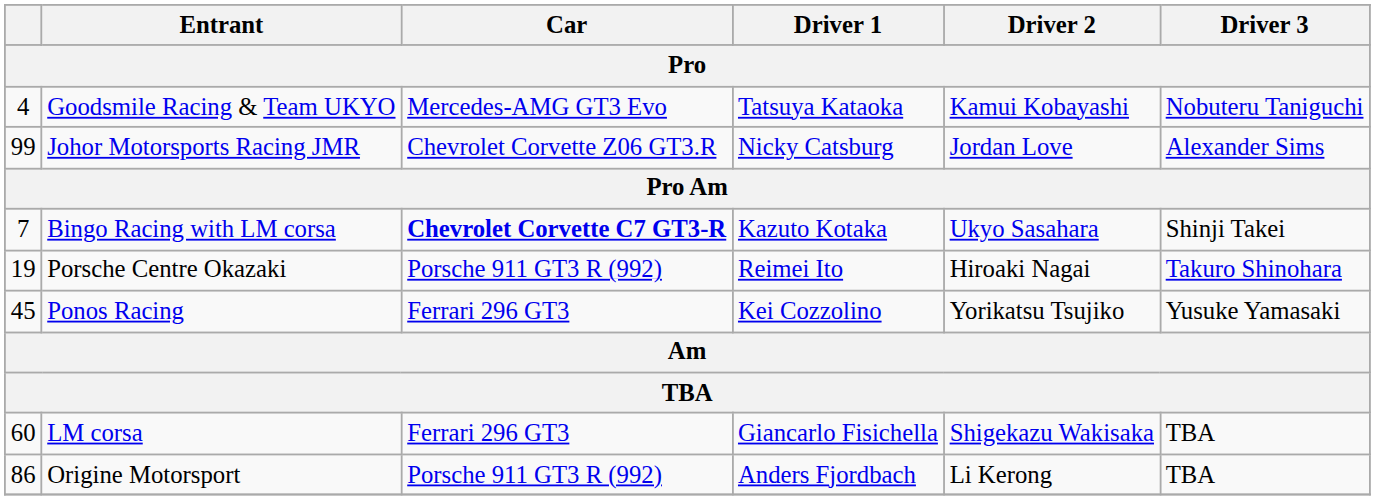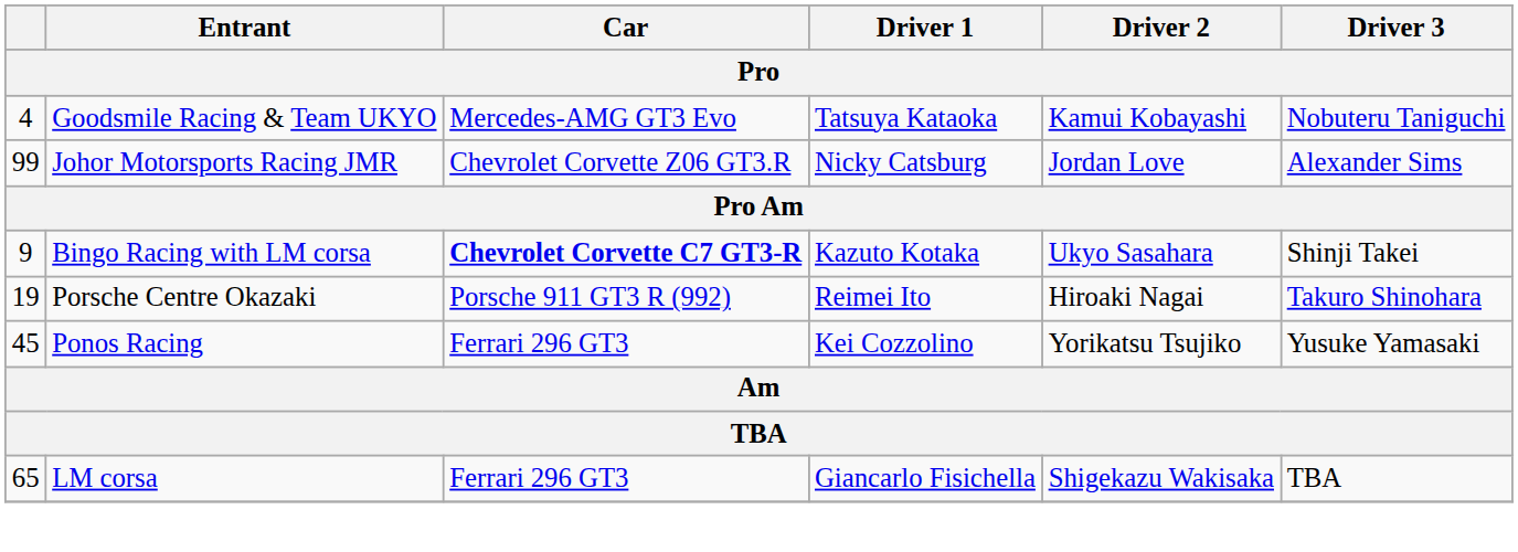 <table class="wikitable" style="font-size: 85%;">
 <tr>
 <th></th>
 <th>Entrant</th>
 <th>Car</th>
 <th>Driver 1</th>
 <th>Driver 2</th>
 <th>Driver 3</th>
 </tr>
 <tr>
 <th colspan="6">Pro</th>
 </tr>
 <tr>
 <td align=center>4</td>
 <td> <a href='#'>Goodsmile Racing</a> & <a href='#'>Team UKYO</a></td>
 <td><a href='#'>Mercedes-AMG GT3 Evo</a></td>
 <td> <a href='#'>Tatsuya Kataoka</a></td>
 <td> <a href='#'>Kamui Kobayashi</a></td>
 <td> <a href='#'>Nobuteru Taniguchi</a></td>
 </tr>
 <tr>
 <td align=center>99</td>
 <td> <a href='#'>Johor Motorsports Racing JMR</a></td>
 <td><a href='#'>Chevrolet Corvette Z06 GT3.R</a></td>
 <td> <a href='#'>Nicky Catsburg</a></td>
 <td> <a href='#'>Jordan Love</a></td>
 <td> <a href='#'>Alexander Sims</a></td>
 </tr>
 <tr>
 <th colspan="6">Pro Am</th>
 </tr>
 <tr>
-<td align=center>7</td>
+<td align=center>9</td>
 <td> <a href='#'>Bingo Racing with LM corsa</a></td>
 <td><strong><a href='#'>Chevrolet Corvette C7 GT3-R</a></strong></td>
 <td> <a href='#'>Kazuto Kotaka</a></td>
 <td> <a href='#'>Ukyo Sasahara</a></td>
 <td> Shinji Takei</td>
 </tr>
 <tr>
 <td align=center>19</td>
 <td> Porsche Centre Okazaki</td>
 <td><a href='#'>Porsche 911 GT3 R (992)</a></td>
 <td> <a href='#'>Reimei Ito</a></td>
 <td> Hiroaki Nagai</td>
 <td> <a href='#'>Takuro Shinohara</a></td>
 </tr>
 <tr>
 <td align=center>45</td>
 <td> <a href='#'>Ponos Racing</a></td>
 <td><a href='#'>Ferrari 296 GT3</a></td>
 <td> <a href='#'>Kei Cozzolino</a></td>
 <td> Yorikatsu Tsujiko</td>
 <td> Yusuke Yamasaki</td>
 </tr>
 <tr>
 <th colspan="6">Am</th>
 </tr>
 <tr>
 <th colspan="6">TBA</th>
 </tr>
 <tr>
-<td align=center>60</td>
+<td align=center>65</td>
 <td> <a href='#'>LM corsa</a></td>
 <td><a href='#'>Ferrari 296 GT3</a></td>
 <td> <a href='#'>Giancarlo Fisichella</a></td>
 <td> <a href='#'>Shigekazu Wakisaka</a></td>
 <td> TBA</td>
 </tr>
 <tr>
-<td align=center>86</td>
-<td> Origine Motorsport</td>
-<td><a href='#'>Porsche 911 GT3 R (992)</a></td>
-<td> <a href='#'>Anders Fjordbach</a></td>
-<td> Li Kerong</td>
-<td> TBA</td>
-</tr>
-<tr>
 </tr>
 </table>
